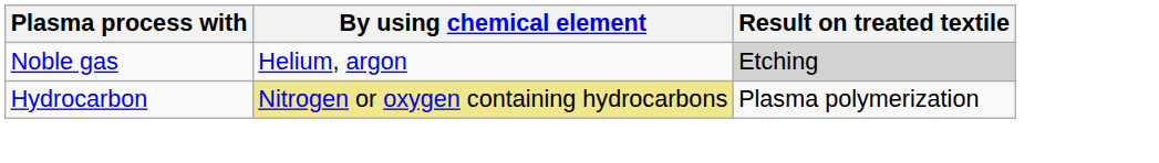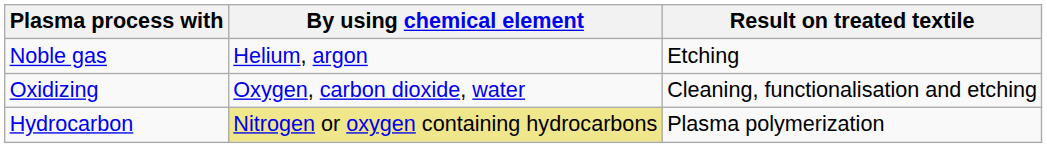 <table class="wikitable">
 <tr>
 <th>Plasma process with</th>
 <th>By using <a href='#'>chemical element</a></th>
 <th>Result on treated textile</th>
 </tr>
 <tr>
 <td><a href='#'>Noble gas</a></td>
 <td><a href='#'>Helium</a>, <a href='#'>argon</a></td>
-<td style="background: lightgrey;">Etching</td>
+<td>Etching</td>
+</tr>
+<tr>
+<td><a href='#'>Oxidizing</a></td>
+<td><a href='#'>Oxygen</a>, <a href='#'>carbon dioxide</a>, <a href='#'>water</a></td>
+<td>Cleaning, functionalisation and etching</td>
 </tr>
 <tr>
 <td><a href='#'>Hydrocarbon</a></td>
 <td style="background: khaki;"><a href='#'>Nitrogen</a> or <a href='#'>oxygen</a> containing hydrocarbons</td>
 <td>Plasma polymerization</td>
 </tr>
 </table>
